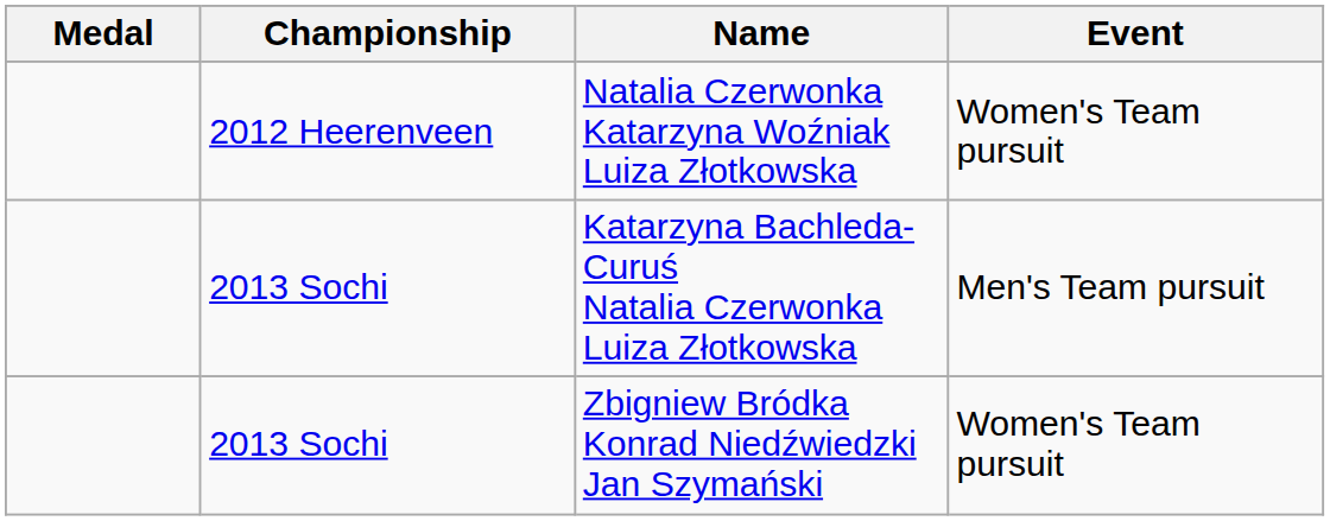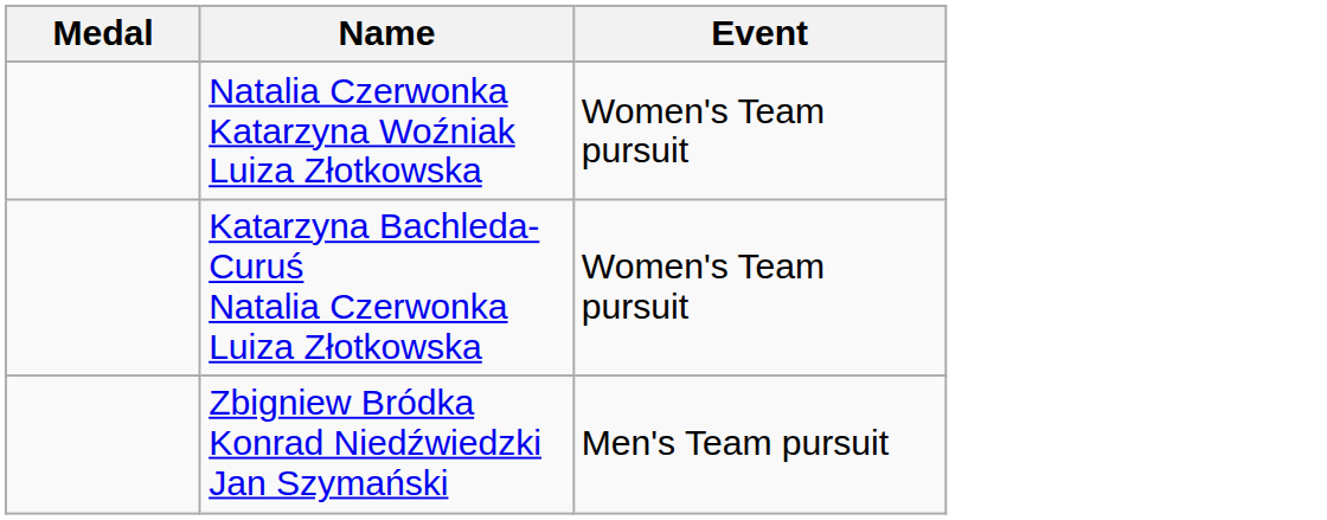 <table class="wikitable sortable">
 <tr>
 <th style="width:5em">Medal</th>
-<th style="width:10em">Championship</th>
 <th style="width:10em">Name</th>
 <th style="width:10em">Event</th>
 </tr>
 <tr>
 <td></td>
-<td><a href='#'>2012 Heerenveen</a></td>
 <td><a href='#'>Natalia Czerwonka</a><br><a href='#'>Katarzyna Woźniak</a><br><a href='#'>Luiza Złotkowska</a></td>
 <td>Women's Team pursuit</td>
 </tr>
 <tr>
 <td></td>
-<td><a href='#'>2013 Sochi</a></td>
 <td><a href='#'>Katarzyna Bachleda-Curuś</a><br><a href='#'>Natalia Czerwonka</a><br><a href='#'>Luiza Złotkowska</a></td>
-<td>Men's Team pursuit</td>
+<td>Women's Team pursuit</td>
 </tr>
 <tr>
 <td></td>
-<td><a href='#'>2013 Sochi</a></td>
 <td><a href='#'>Zbigniew Bródka</a><br><a href='#'>Konrad Niedźwiedzki</a><br><a href='#'>Jan Szymański</a></td>
-<td>Women's Team pursuit</td>
+<td>Men's Team pursuit</td>
 </tr>
 </table>
